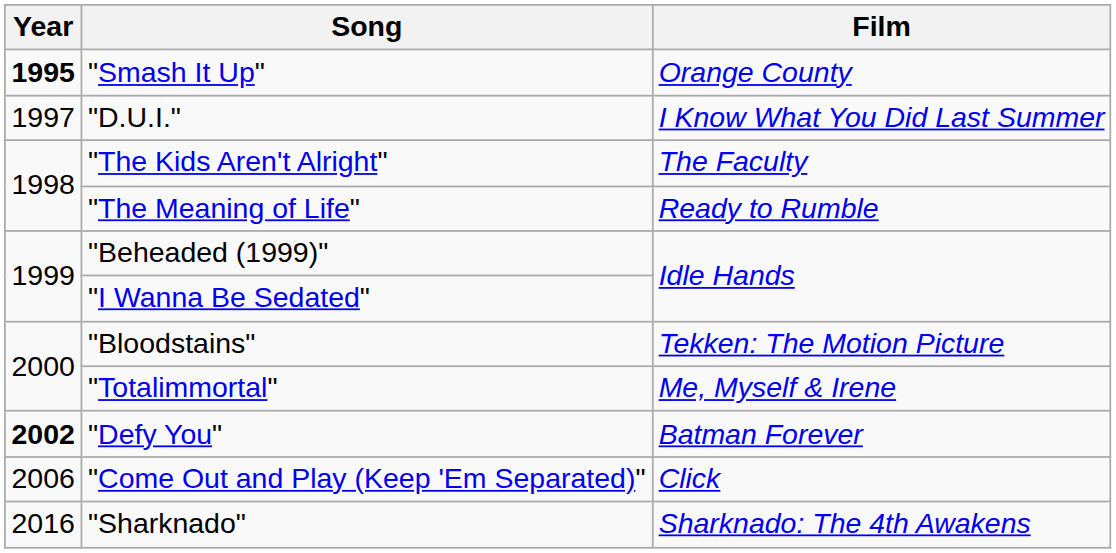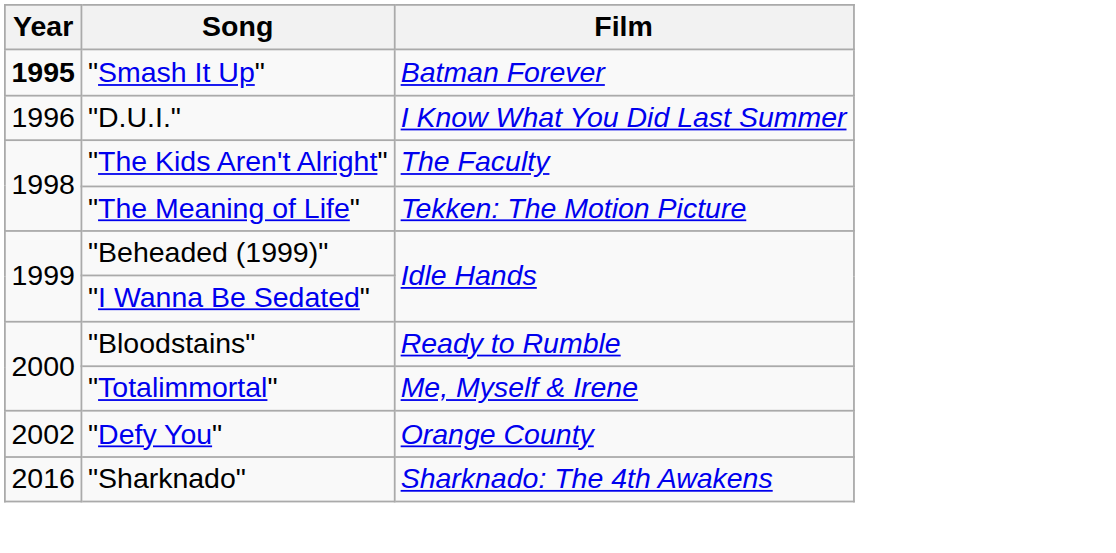 <table class="wikitable">
 <tr>
 <th>Year</th>
 <th>Song</th>
 <th>Film</th>
 </tr>
 <tr>
 <td><strong>1995</strong></td>
 <td>"<a href='#'>Smash It Up</a>" </td>
-<td><em><a href='#'>Orange County</a></em></td>
+<td><em><a href='#'>Batman Forever</a></em></td>
 </tr>
 <tr>
-<td>1997</td>
+<td>1996</td>
 <td>"D.U.I."</td>
 <td><em><a href='#'>I Know What You Did Last Summer</a></em></td>
 </tr>
 <tr>
 <td rowspan="2">1998</td>
 <td>"<a href='#'>The Kids Aren't Alright</a>"</td>
 <td><em><a href='#'>The Faculty</a></em></td>
 </tr>
 <tr>
 <td>"<a href='#'>The Meaning of Life</a>"</td>
-<td><em><a href='#'>Ready to Rumble</a></em></td>
+<td><em><a href='#'>Tekken: The Motion Picture</a></em></td>
 </tr>
 <tr>
 <td rowspan="2">1999</td>
 <td>"Beheaded (1999)"</td>
 <td rowspan="2"><em><a href='#'>Idle Hands</a></em></td>
 </tr>
 <tr>
 <td>"<a href='#'>I Wanna Be Sedated</a>" </td>
 </tr>
 <tr>
 <td rowspan="2">2000</td>
 <td>"Bloodstains" </td>
-<td><em><a href='#'>Tekken: The Motion Picture</a></em></td>
+<td><em><a href='#'>Ready to Rumble</a></em></td>
 </tr>
 <tr>
 <td>"<a href='#'>Totalimmortal</a>" </td>
 <td><em><a href='#'>Me, Myself & Irene</a></em></td>
 </tr>
 <tr>
-<td><strong>2002</strong></td>
+<td>2002</td>
 <td>"<a href='#'>Defy You</a>"</td>
-<td><em><a href='#'>Batman Forever</a></em></td>
-</tr>
-<tr>
-<td>2006</td>
-<td>"<a href='#'>Come Out and Play (Keep 'Em Separated)</a>"</td>
-<td><em><a href='#'>Click</a></em></td>
+<td><em><a href='#'>Orange County</a></em></td>
 </tr>
 <tr>
 <td>2016</td>
 <td>"Sharknado"</td>
 <td><em><a href='#'>Sharknado: The 4th Awakens</a></em></td>
 </tr>
 </table>
